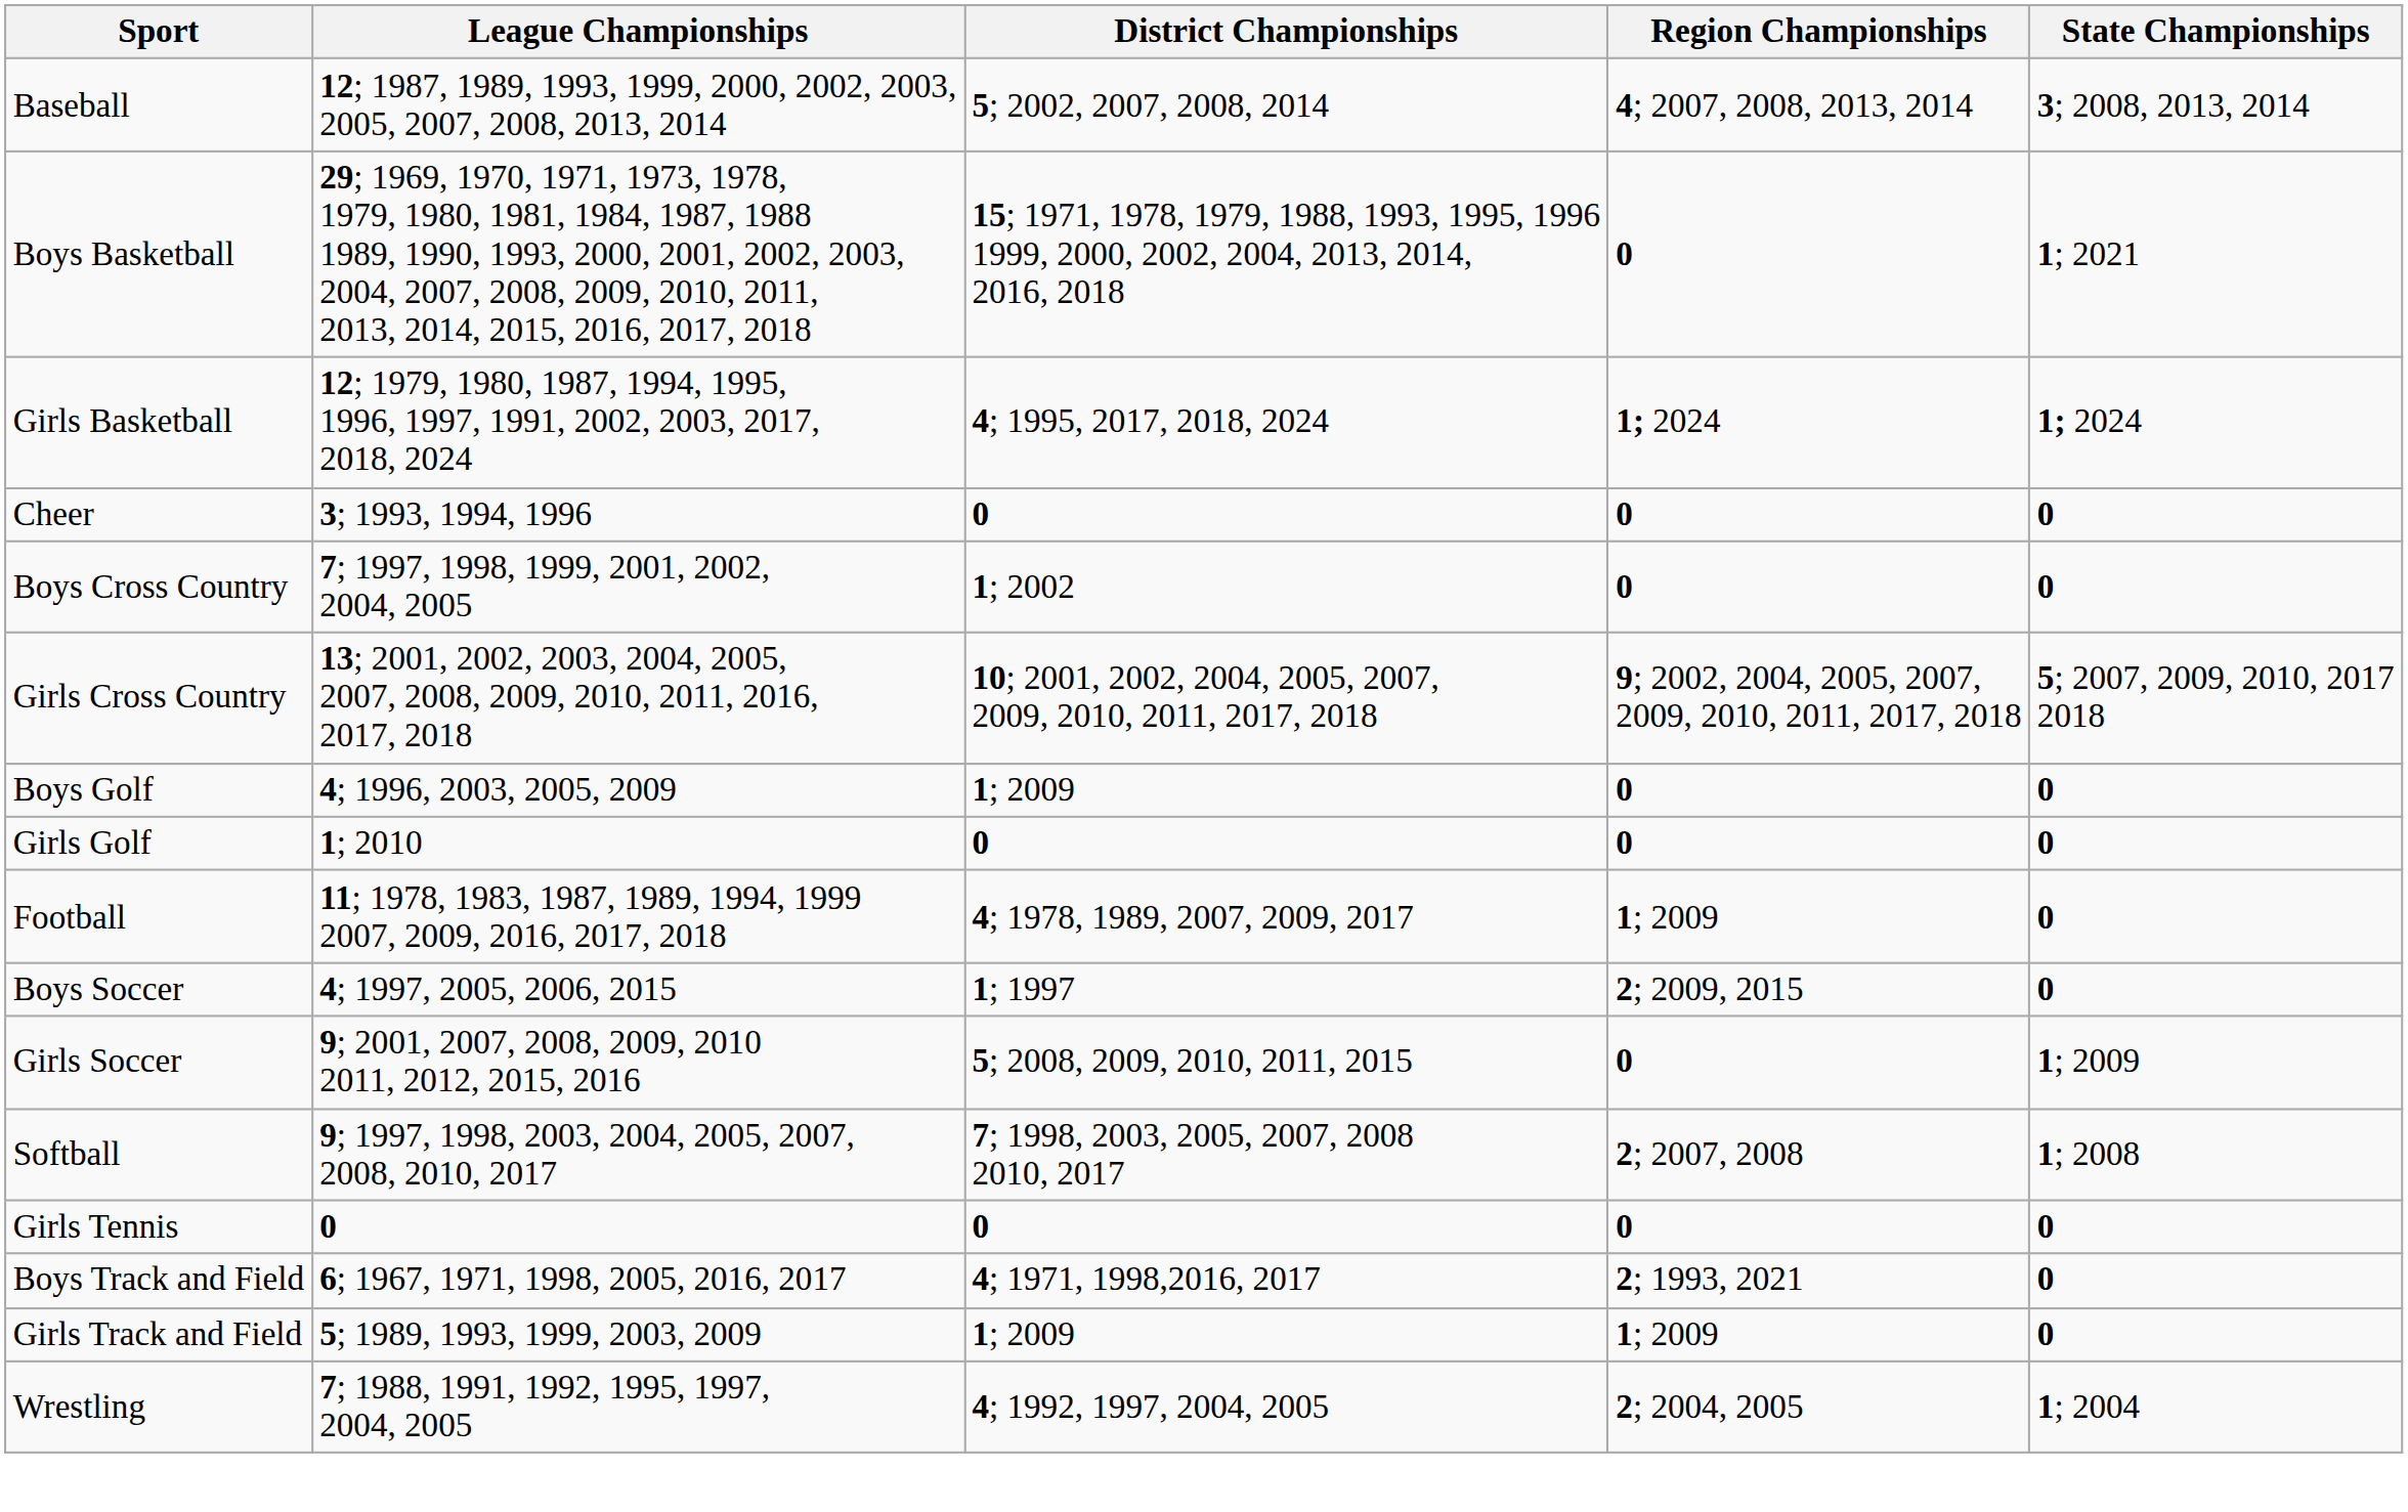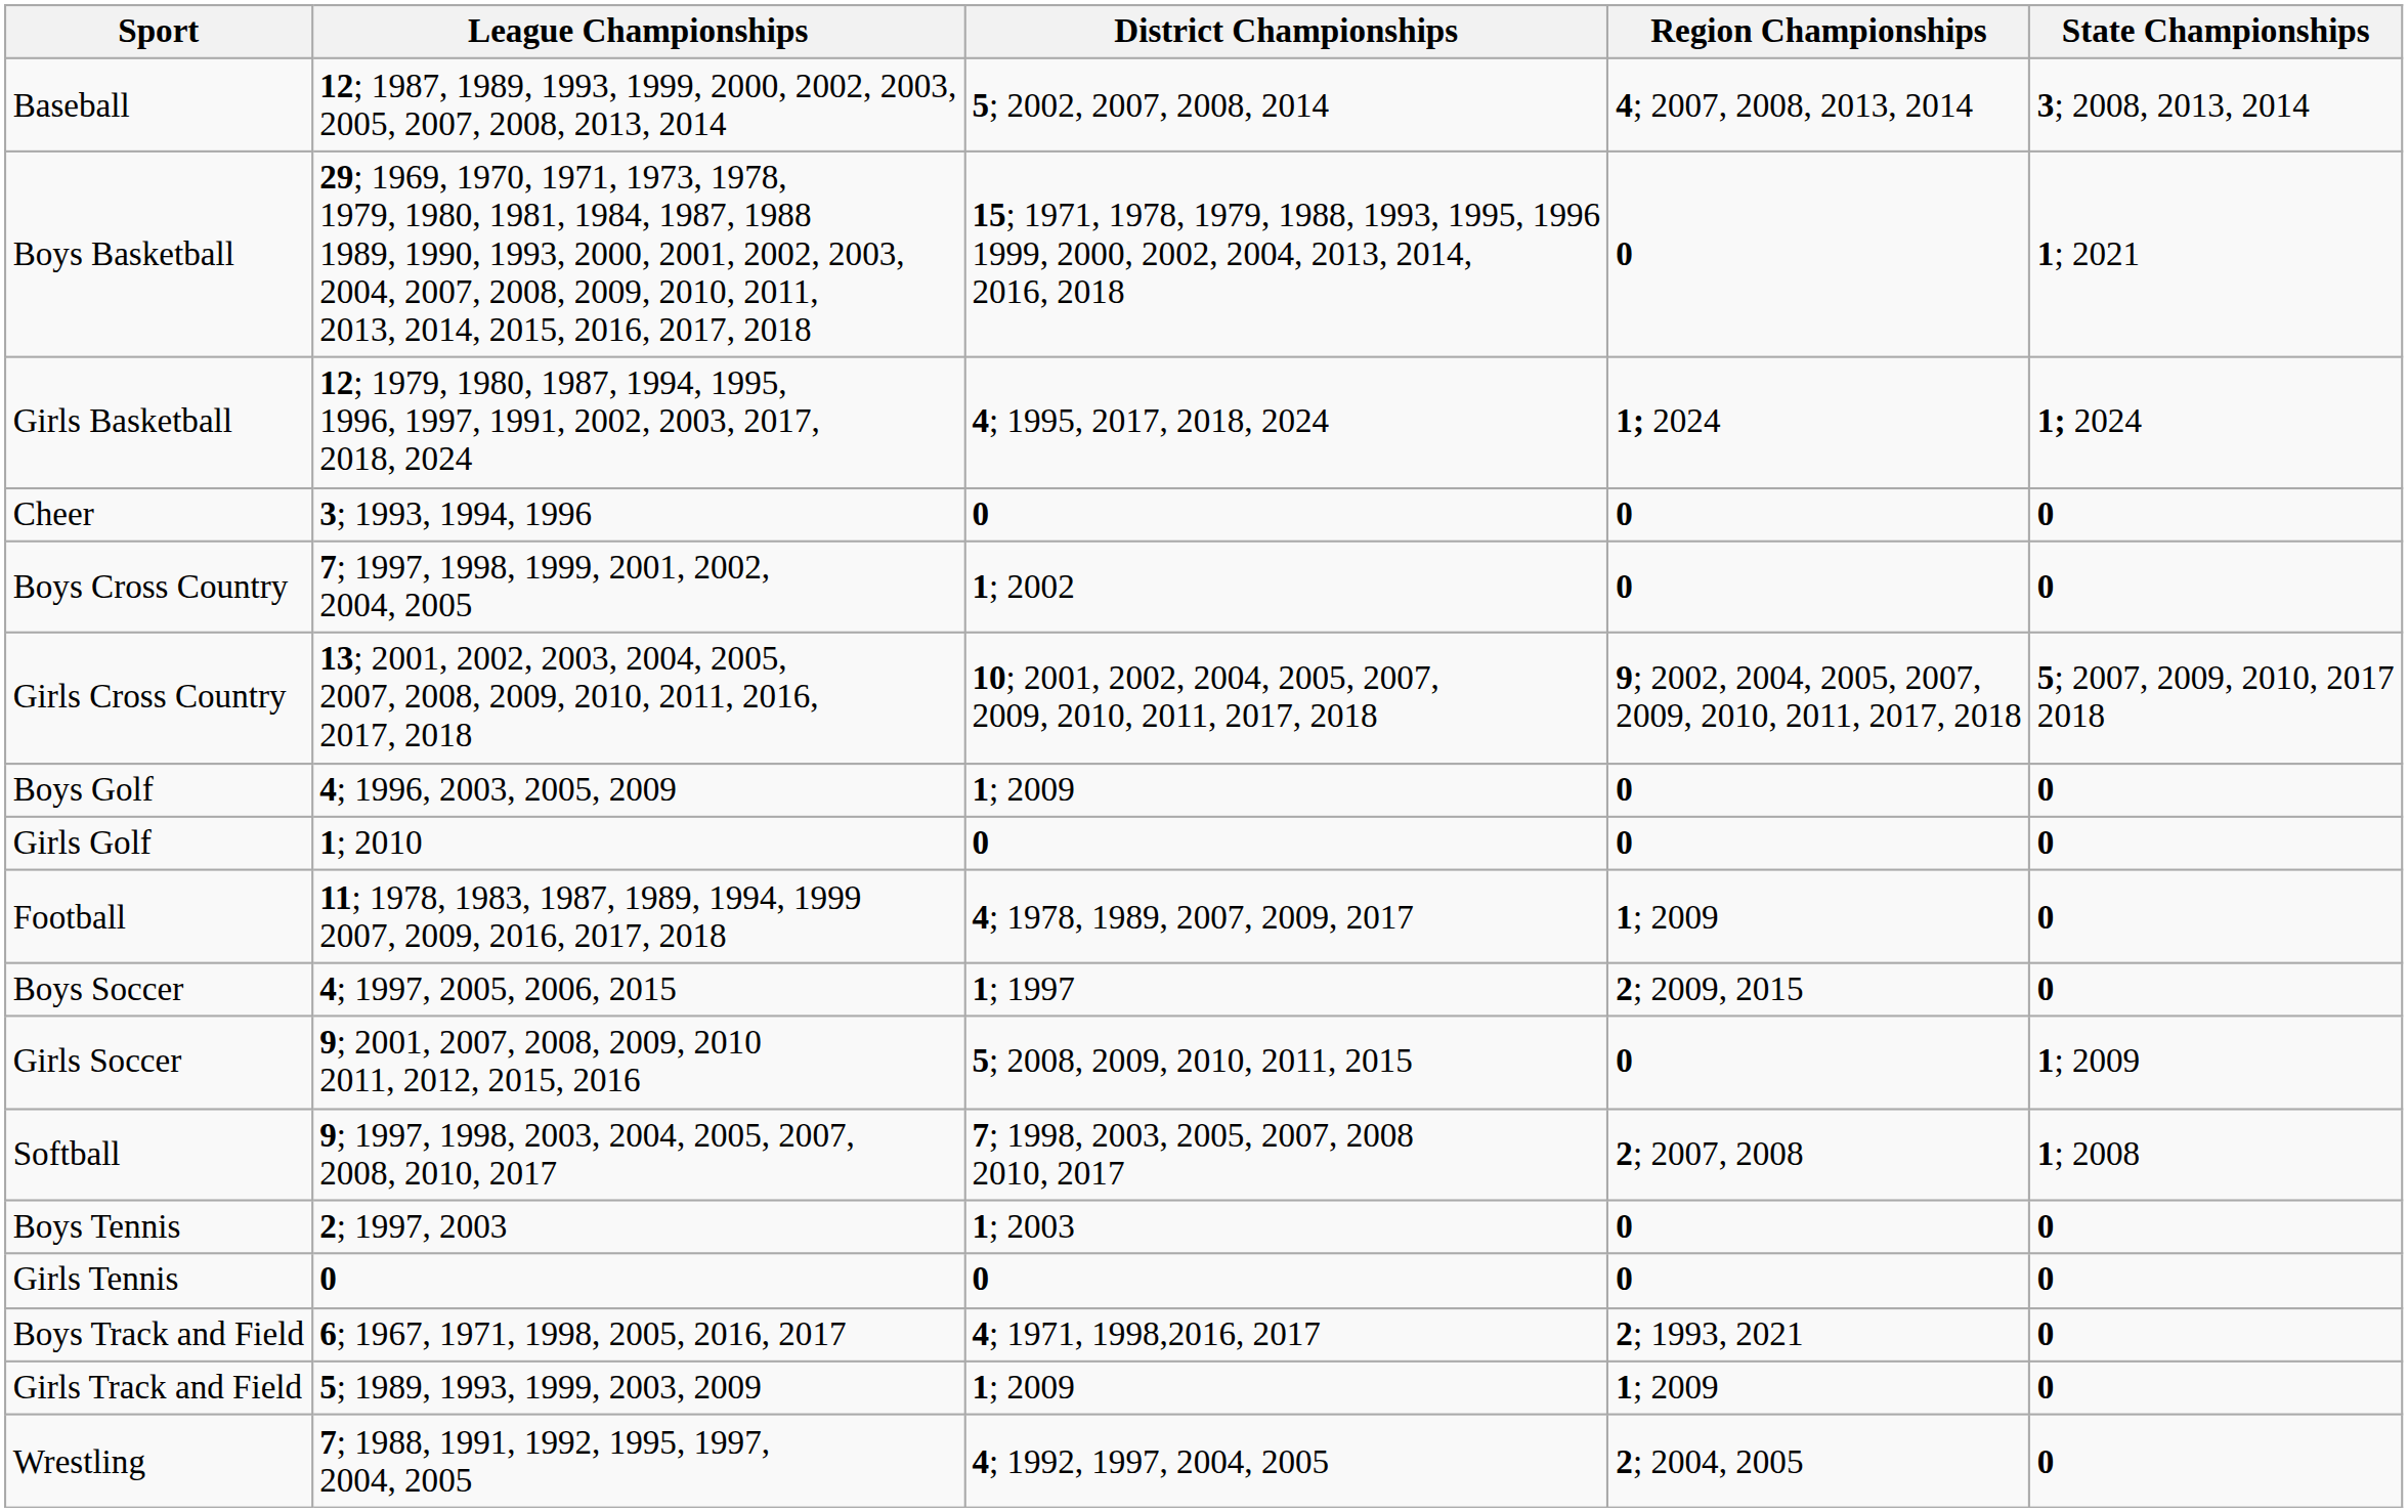 <table class="wikitable">
 <tr>
 <th>Sport</th>
 <th>League Championships</th>
 <th>District Championships</th>
 <th>Region Championships</th>
 <th>State Championships</th>
 </tr>
 <tr>
 <td>Baseball</td>
 <td><strong>12</strong>; 1987, 1989, 1993, 1999, 2000, 2002, 2003,<br>2005, 2007, 2008, 2013, 2014</td>
 <td><strong>5</strong>; 2002, 2007, 2008, 2014</td>
 <td><strong>4</strong>; 2007, 2008, 2013, 2014</td>
 <td><strong>3</strong>; 2008, 2013, 2014</td>
 </tr>
 <tr>
 <td>Boys Basketball</td>
 <td><strong>29</strong>; 1969, 1970, 1971, 1973, 1978,<br>1979, 1980, 1981, 1984, 1987, 1988<br>1989, 1990, 1993, 2000, 2001, 2002, 2003,<br>2004, 2007, 2008, 2009, 2010, 2011,<br>2013, 2014, 2015, 2016, 2017, 2018</td>
 <td><strong>15</strong>; 1971, 1978, 1979, 1988, 1993, 1995, 1996<br>1999, 2000, 2002, 2004, 2013, 2014,<br>2016, 2018</td>
 <td><strong>0</strong></td>
 <td><strong>1</strong>; 2021</td>
 </tr>
 <tr>
 <td>Girls Basketball</td>
 <td><strong>12</strong>; 1979, 1980, 1987, 1994, 1995,<br>1996, 1997, 1991, 2002, 2003, 2017,<br>2018, 2024</td>
 <td><strong>4</strong>; 1995, 2017, 2018, 2024</td>
 <td><strong>1;</strong> 2024</td>
 <td><strong>1;</strong> 2024</td>
 </tr>
 <tr>
 <td>Cheer</td>
 <td><strong>3</strong>; 1993, 1994, 1996</td>
 <td><strong>0</strong></td>
 <td><strong>0</strong></td>
 <td><strong>0</strong></td>
 </tr>
 <tr>
 <td>Boys Cross Country</td>
 <td><strong>7</strong>; 1997, 1998, 1999, 2001, 2002,<br>2004, 2005</td>
 <td><strong>1</strong>; 2002</td>
 <td><strong>0</strong></td>
 <td><strong>0</strong></td>
 </tr>
 <tr>
 <td>Girls Cross Country</td>
 <td><strong>13</strong>; 2001, 2002, 2003, 2004, 2005,<br>2007, 2008, 2009, 2010, 2011, 2016,<br>2017, 2018</td>
 <td><strong>10</strong>; 2001, 2002, 2004, 2005, 2007,<br>2009, 2010, 2011, 2017, 2018</td>
 <td><strong>9</strong>; 2002, 2004, 2005, 2007,<br>2009, 2010, 2011, 2017, 2018</td>
 <td><strong>5</strong>; 2007, 2009, 2010, 2017<br>2018</td>
 </tr>
 <tr>
 <td>Boys Golf</td>
 <td><strong>4</strong>; 1996, 2003, 2005, 2009</td>
 <td><strong>1</strong>; 2009</td>
 <td><strong>0</strong></td>
 <td><strong>0</strong></td>
 </tr>
 <tr>
 <td>Girls Golf</td>
 <td><strong>1</strong>; 2010</td>
 <td><strong>0</strong></td>
 <td><strong>0</strong></td>
 <td><strong>0</strong></td>
 </tr>
 <tr>
 <td>Football</td>
 <td><strong>11</strong>; 1978, 1983, 1987, 1989, 1994, 1999<br>2007, 2009, 2016, 2017, 2018</td>
 <td><strong>4</strong>; 1978, 1989, 2007, 2009, 2017</td>
 <td><strong>1</strong>; 2009</td>
 <td><strong>0</strong></td>
 </tr>
 <tr>
 <td>Boys Soccer</td>
 <td><strong>4</strong>; 1997, 2005, 2006, 2015</td>
 <td><strong>1</strong>; 1997</td>
 <td><strong>2</strong>; 2009, 2015</td>
 <td><strong>0</strong></td>
 </tr>
 <tr>
 <td>Girls Soccer</td>
 <td><strong>9</strong>; 2001, 2007, 2008, 2009, 2010<br>2011, 2012, 2015, 2016</td>
 <td><strong>5</strong>; 2008, 2009, 2010, 2011, 2015</td>
 <td><strong>0</strong></td>
 <td><strong>1</strong>; 2009</td>
 </tr>
 <tr>
 <td>Softball</td>
 <td><strong>9</strong>; 1997, 1998, 2003, 2004, 2005, 2007,<br>2008, 2010, 2017</td>
 <td><strong>7</strong>; 1998, 2003, 2005, 2007, 2008<br>2010, 2017</td>
 <td><strong>2</strong>; 2007, 2008</td>
 <td><strong>1</strong>; 2008</td>
 </tr>
 <tr>
+<td>Boys Tennis</td>
+<td><strong>2</strong>; 1997, 2003</td>
+<td><strong>1</strong>; 2003</td>
+<td><strong>0</strong></td>
+<td><strong>0</strong></td>
+</tr>
+<tr>
 <td>Girls Tennis</td>
 <td><strong>0</strong></td>
 <td><strong>0</strong></td>
 <td><strong>0</strong></td>
 <td><strong>0</strong></td>
 </tr>
 <tr>
 <td>Boys Track and Field</td>
 <td><strong>6</strong>; 1967, 1971, 1998, 2005, 2016, 2017</td>
 <td><strong>4</strong>; 1971, 1998,2016, 2017</td>
 <td><strong>2</strong>; 1993, 2021</td>
 <td><strong>0</strong></td>
 </tr>
 <tr>
 <td>Girls Track and Field</td>
 <td><strong>5</strong>; 1989, 1993, 1999, 2003, 2009</td>
 <td><strong>1</strong>; 2009</td>
 <td><strong>1</strong>; 2009</td>
 <td><strong>0</strong></td>
 </tr>
 <tr>
 <td>Wrestling</td>
 <td><strong>7</strong>; 1988, 1991, 1992, 1995, 1997,<br>2004, 2005</td>
 <td><strong>4</strong>; 1992, 1997, 2004, 2005</td>
 <td><strong>2</strong>; 2004, 2005</td>
-<td><strong>1</strong>; 2004</td>
+<td><strong>0</strong></td>
 </tr>
 </table>
